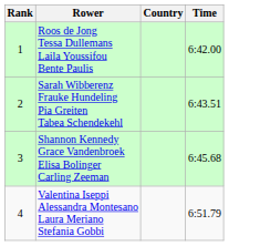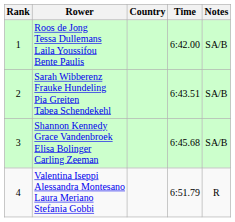 <table class="wikitable" style="text-align:center">
 <tr>
 <th>Rank</th>
 <th>Rower</th>
 <th>Country</th>
 <th>Time</th>
+<th>Notes</th>
 </tr>
 <tr bgcolor=ccffcc>
 <td>1</td>
 <td align="left"><a href='#'>Roos de Jong</a><br><a href='#'>Tessa Dullemans</a><br><a href='#'>Laila Youssifou</a><br><a href='#'>Bente Paulis</a></td>
 <td align="left"></td>
 <td>6:42.00</td>
+<td>SA/B</td>
 </tr>
 <tr bgcolor=ccffcc>
 <td>2</td>
 <td align="left"><a href='#'>Sarah Wibberenz</a><br><a href='#'>Frauke Hundeling</a><br><a href='#'>Pia Greiten</a><br><a href='#'>Tabea Schendekehl</a></td>
 <td align="left"></td>
 <td>6:43.51</td>
+<td>SA/B</td>
 </tr>
 <tr bgcolor=ccffcc>
 <td>3</td>
 <td align="left"><a href='#'>Shannon Kennedy</a><br><a href='#'>Grace Vandenbroek</a><br><a href='#'>Elisa Bolinger</a><br><a href='#'>Carling Zeeman</a></td>
 <td align="left"></td>
 <td>6:45.68</td>
+<td>SA/B</td>
 </tr>
 <tr>
 <td>4</td>
 <td align="left"><a href='#'>Valentina Iseppi</a><br><a href='#'>Alessandra Montesano</a><br><a href='#'>Laura Meriano</a><br><a href='#'>Stefania Gobbi</a></td>
 <td align="left"></td>
 <td>6:51.79</td>
+<td>R</td>
 </tr>
 </table>
